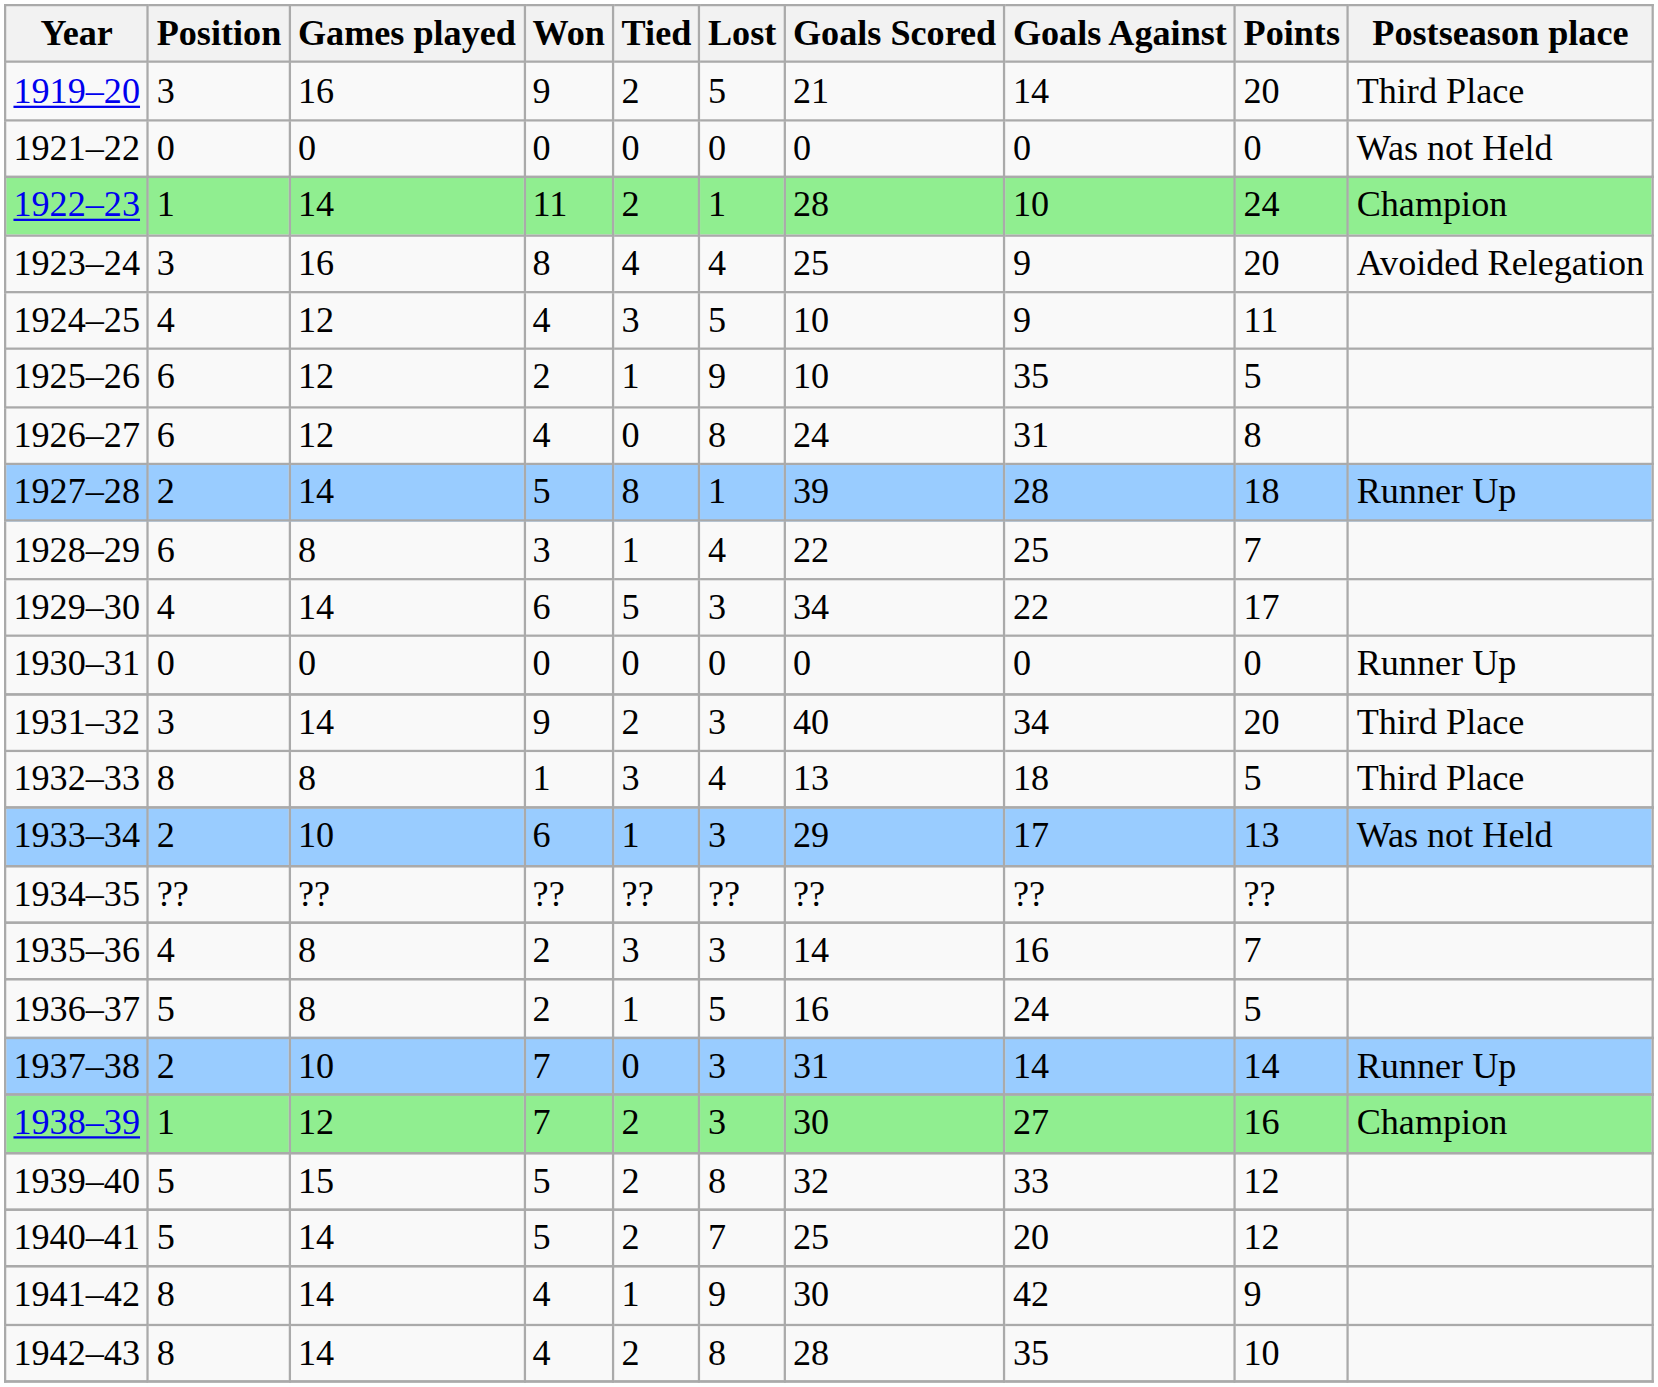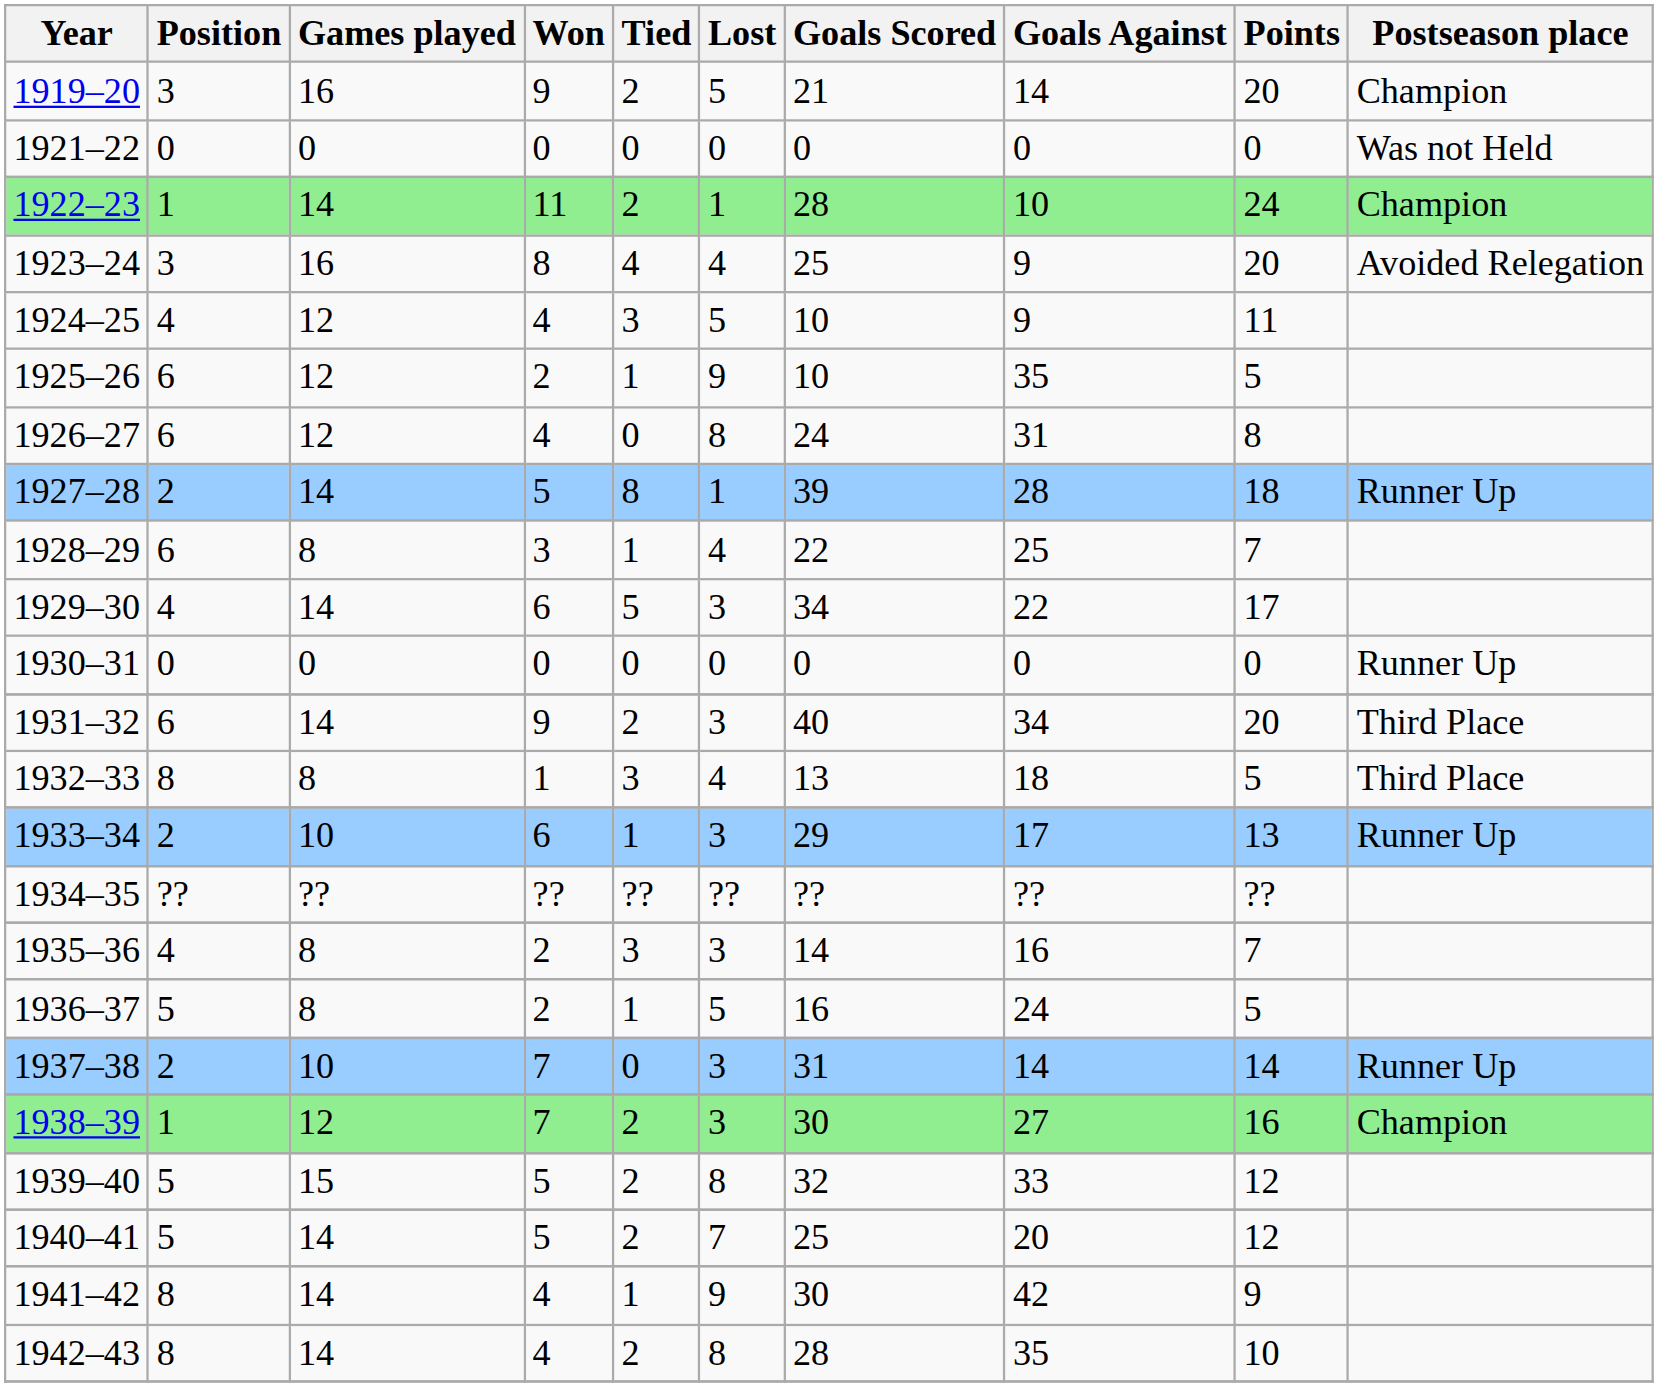 <table class="wikitable">
 <tr>
 <th>Year</th>
 <th>Position</th>
 <th>Games played</th>
 <th>Won</th>
 <th>Tied</th>
 <th>Lost</th>
 <th>Goals Scored</th>
 <th>Goals Against</th>
 <th>Points</th>
 <th>Postseason place</th>
 </tr>
 <tr>
 <td><a href='#'>1919–20</a></td>
 <td>3</td>
 <td>16</td>
 <td>9</td>
 <td>2</td>
 <td>5</td>
 <td>21</td>
 <td>14</td>
 <td>20</td>
-<td>Third Place</td>
+<td>Champion</td>
 </tr>
 <tr>
 <td>1921–22</td>
 <td>0</td>
 <td>0</td>
 <td>0</td>
 <td>0</td>
 <td>0</td>
 <td>0</td>
 <td>0</td>
 <td>0</td>
 <td>Was not Held</td>
 </tr>
 <tr ---------------->
 </tr>
 <tr bgcolor=lightgreen>
 <td><a href='#'>1922–23</a></td>
 <td>1</td>
 <td>14</td>
 <td>11</td>
 <td>2</td>
 <td>1</td>
 <td>28</td>
 <td>10</td>
 <td>24</td>
 <td>Champion</td>
 </tr>
 <tr>
 <td>1923–24</td>
 <td>3</td>
 <td>16</td>
 <td>8</td>
 <td>4</td>
 <td>4</td>
 <td>25</td>
 <td>9</td>
 <td>20</td>
 <td>Avoided Relegation</td>
 </tr>
 <tr>
 <td>1924–25</td>
 <td>4</td>
 <td>12</td>
 <td>4</td>
 <td>3</td>
 <td>5</td>
 <td>10</td>
 <td>9</td>
 <td>11</td>
 <td></td>
 </tr>
 <tr>
 <td>1925–26</td>
 <td>6</td>
 <td>12</td>
 <td>2</td>
 <td>1</td>
 <td>9</td>
 <td>10</td>
 <td>35</td>
 <td>5</td>
 <td></td>
 </tr>
 <tr>
 <td>1926–27</td>
 <td>6</td>
 <td>12</td>
 <td>4</td>
 <td>0</td>
 <td>8</td>
 <td>24</td>
 <td>31</td>
 <td>8</td>
 <td></td>
 </tr>
 <tr bgcolor=#99ccff>
 <td>1927–28</td>
 <td>2</td>
 <td>14</td>
 <td>5</td>
 <td>8</td>
 <td>1</td>
 <td>39</td>
 <td>28</td>
 <td>18</td>
 <td>Runner Up</td>
 </tr>
 <tr>
 <td>1928–29</td>
 <td>6</td>
 <td>8</td>
 <td>3</td>
 <td>1</td>
 <td>4</td>
 <td>22</td>
 <td>25</td>
 <td>7</td>
 <td></td>
 </tr>
 <tr>
 <td>1929–30</td>
 <td>4</td>
 <td>14</td>
 <td>6</td>
 <td>5</td>
 <td>3</td>
 <td>34</td>
 <td>22</td>
 <td>17</td>
 <td></td>
 </tr>
 <tr>
 <td>1930–31</td>
 <td>0</td>
 <td>0</td>
 <td>0</td>
 <td>0</td>
 <td>0</td>
 <td>0</td>
 <td>0</td>
 <td>0</td>
 <td>Runner Up</td>
 </tr>
 <tr ---------------->
 </tr>
 <tr>
 <td>1931–32</td>
-<td>3</td>
+<td>6</td>
 <td>14</td>
 <td>9</td>
 <td>2</td>
 <td>3</td>
 <td>40</td>
 <td>34</td>
 <td>20</td>
 <td>Third Place</td>
 </tr>
 <tr>
 <td>1932–33</td>
 <td>8</td>
 <td>8</td>
 <td>1</td>
 <td>3</td>
 <td>4</td>
 <td>13</td>
 <td>18</td>
 <td>5</td>
 <td>Third Place</td>
 </tr>
 <tr ---------------->
 </tr>
 <tr bgcolor=#99ccff>
 <td>1933–34</td>
 <td>2</td>
 <td>10</td>
 <td>6</td>
 <td>1</td>
 <td>3</td>
 <td>29</td>
 <td>17</td>
 <td>13</td>
-<td>Was not Held</td>
+<td>Runner Up</td>
 </tr>
 <tr ---------------->
 </tr>
 <tr>
 <td>1934–35</td>
 <td>??</td>
 <td>??</td>
 <td>??</td>
 <td>??</td>
 <td>??</td>
 <td>??</td>
 <td>??</td>
 <td>??</td>
 <td></td>
 </tr>
 <tr ---------------->
 </tr>
 <tr>
 <td>1935–36</td>
 <td>4</td>
 <td>8</td>
 <td>2</td>
 <td>3</td>
 <td>3</td>
 <td>14</td>
 <td>16</td>
 <td>7</td>
 <td></td>
 </tr>
 <tr ---------------->
 </tr>
 <tr>
 <td>1936–37</td>
 <td>5</td>
 <td>8</td>
 <td>2</td>
 <td>1</td>
 <td>5</td>
 <td>16</td>
 <td>24</td>
 <td>5</td>
 <td></td>
 </tr>
 <tr ---------------->
 </tr>
 <tr bgcolor=#99ccff>
 <td>1937–38</td>
 <td>2</td>
 <td>10</td>
 <td>7</td>
 <td>0</td>
 <td>3</td>
 <td>31</td>
 <td>14</td>
 <td>14</td>
 <td>Runner Up</td>
 </tr>
 <tr ---------------->
 </tr>
 <tr bgcolor=lightgreen>
 <td><a href='#'>1938–39</a></td>
 <td>1</td>
 <td>12</td>
 <td>7</td>
 <td>2</td>
 <td>3</td>
 <td>30</td>
 <td>27</td>
 <td>16</td>
 <td>Champion</td>
 </tr>
 <tr ---------------->
 </tr>
 <tr>
 <td>1939–40</td>
 <td>5</td>
 <td>15</td>
 <td>5</td>
 <td>2</td>
 <td>8</td>
 <td>32</td>
 <td>33</td>
 <td>12</td>
 <td></td>
 </tr>
 <tr ---------------->
 </tr>
 <tr>
 <td>1940–41</td>
 <td>5</td>
 <td>14</td>
 <td>5</td>
 <td>2</td>
 <td>7</td>
 <td>25</td>
 <td>20</td>
 <td>12</td>
 <td></td>
 </tr>
 <tr ---------------->
 </tr>
 <tr>
 <td>1941–42</td>
 <td>8</td>
 <td>14</td>
 <td>4</td>
 <td>1</td>
 <td>9</td>
 <td>30</td>
 <td>42</td>
 <td>9</td>
 <td></td>
 </tr>
 <tr>
 <td>1942–43</td>
 <td>8</td>
 <td>14</td>
 <td>4</td>
 <td>2</td>
 <td>8</td>
 <td>28</td>
 <td>35</td>
 <td>10</td>
 <td></td>
 </tr>
 <tr>
 </tr>
 </table>
